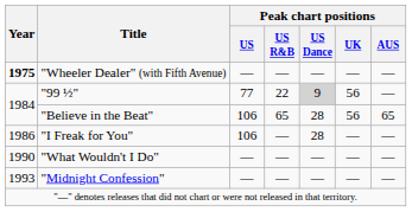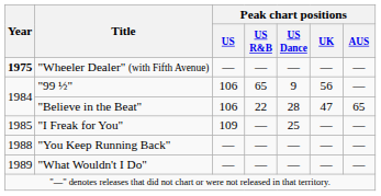 <table class="wikitable" style="text-align:center;">
 <tr>
 <th scope="col" rowspan="2">Year</th>
 <th scope="col" rowspan="2">Title</th>
 <th scope="col" colspan="5">Peak chart positions</th>
 </tr>
 <tr>
 <th style="width:35px;"><small><a href='#'>US</a></small><br></th>
 <th style="width:35px;"><small><a href='#'>US</a></small><br><small><a href='#'>R&B</a></small><br></th>
 <th style="width:35px;"><small><a href='#'>US</a></small><br><small><a href='#'>Dance</a></small><br></th>
 <th style="width:35px;"><small><a href='#'>UK</a></small><br></th>
 <th style="width:35px;"><small><a href='#'>AUS</a></small><br></th>
 </tr>
 <tr>
 <td><strong>1975</strong></td>
 <td style="text-align:left;">"Wheeler Dealer" <small>(with Fifth Avenue)</small></td>
 <td>—</td>
 <td>—</td>
 <td>—</td>
 <td>—</td>
 <td>—</td>
 </tr>
 <tr>
 <td rowspan="2">1984</td>
 <td style="text-align:left;">"99 ½"</td>
-<td>77</td>
-<td>22</td>
-<td style="background: lightgrey;">9</td>
+<td>106</td>
+<td>65</td>
+<td>9</td>
 <td>56</td>
 <td>—</td>
 </tr>
 <tr>
 <td style="text-align:left;">"Believe in the Beat"</td>
 <td>106</td>
-<td>65</td>
+<td>22</td>
 <td>28</td>
-<td>56</td>
+<td>47</td>
 <td>65</td>
 </tr>
 <tr>
-<td>1986</td>
+<td>1985</td>
 <td style="text-align:left;">"I Freak for You"</td>
-<td>106</td>
+<td>109</td>
 <td>—</td>
-<td>28</td>
+<td>25</td>
 <td>—</td>
 <td>—</td>
 </tr>
 <tr>
-<td>1990</td>
-<td style="text-align:left;">"What Wouldn't I Do"</td>
+<td>1988</td>
+<td style="text-align:left;">"You Keep Running Back"</td>
 <td>—</td>
 <td>—</td>
 <td>—</td>
 <td>—</td>
 <td>—</td>
 </tr>
 <tr>
-<td style="text-align:left;">1993</td>
-<td style="text-align:left;">"<a href='#'>Midnight Confession</a>"</td>
+<td>1989</td>
+<td style="text-align:left;">"What Wouldn't I Do"</td>
 <td>—</td>
 <td>—</td>
 <td>—</td>
 <td>—</td>
 <td>—</td>
 </tr>
 <tr>
 <td colspan="7" style="text-align:center; font-size:9pt;">"—" denotes releases that did not chart or were not released in that territory.</td>
 </tr>
 </table>
